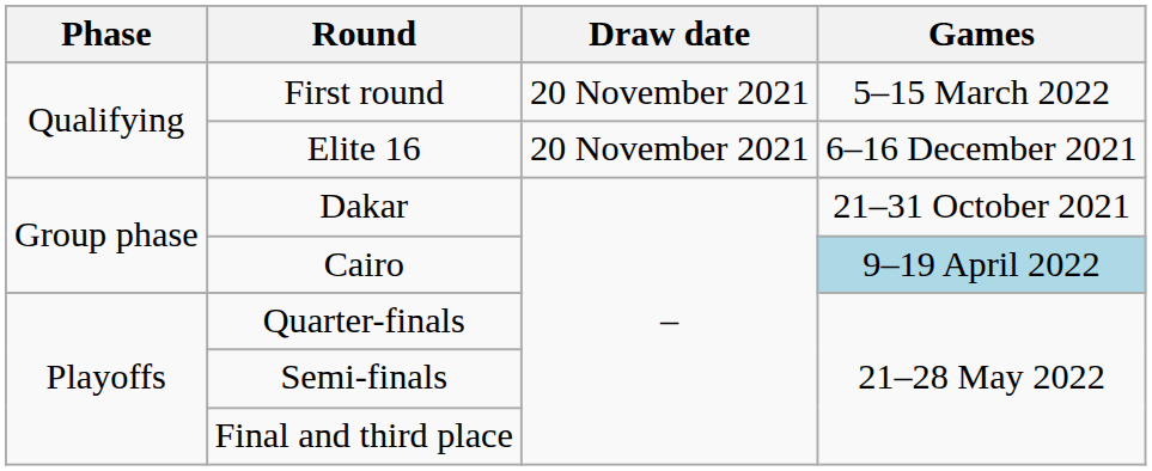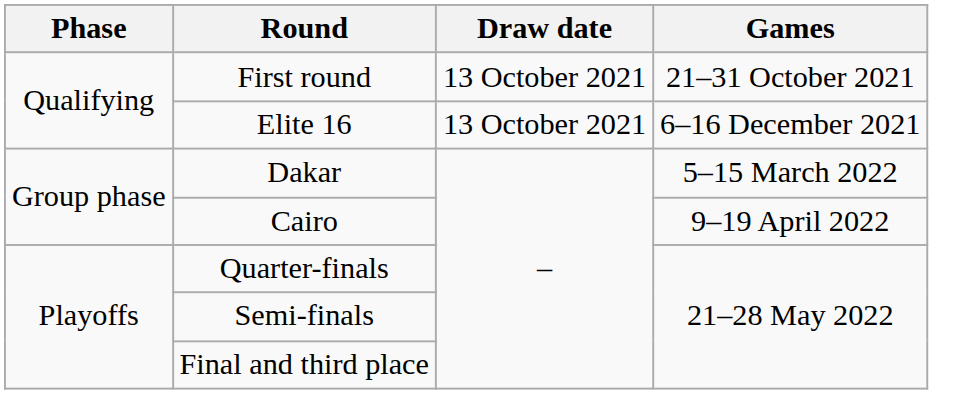 <table class="wikitable" style="text-align:center">
 <tr>
 <th>Phase</th>
 <th>Round</th>
 <th>Draw date</th>
 <th>Games</th>
 </tr>
 <tr>
 <td rowspan="2">Qualifying</td>
 <td>First round</td>
-<td>20 November 2021</td>
-<td>5–15 March 2022</td>
+<td>13 October 2021</td>
+<td>21–31 October 2021</td>
 </tr>
 <tr>
 <td>Elite 16</td>
-<td>20 November 2021</td>
+<td>13 October 2021</td>
 <td>6–16 December 2021</td>
 </tr>
 <tr>
 <td rowspan="2">Group phase</td>
 <td>Dakar</td>
 <td rowspan="5">–</td>
-<td>21–31 October 2021</td>
+<td>5–15 March 2022</td>
 </tr>
 <tr>
 <td>Cairo</td>
-<td style="background: lightblue;">9–19 April 2022</td>
+<td>9–19 April 2022</td>
 </tr>
 <tr>
 <td rowspan="3">Playoffs</td>
 <td>Quarter-finals</td>
 <td rowspan=3>21–28 May 2022</td>
 </tr>
 <tr>
 <td>Semi-finals</td>
 </tr>
 <tr>
 <td>Final and third place</td>
 </tr>
 </table>
